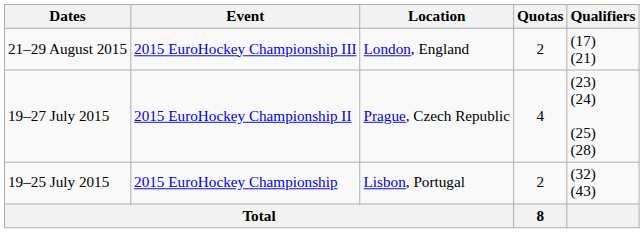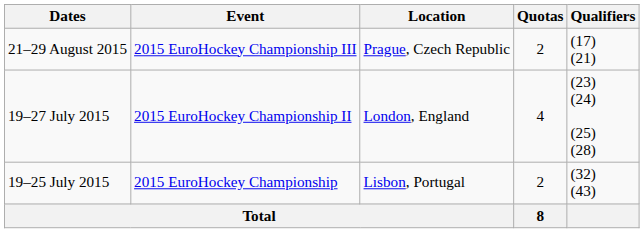 <table class=wikitable>
 <tr>
 <th>Dates</th>
 <th>Event</th>
 <th>Location</th>
 <th>Quotas</th>
 <th>Qualifiers</th>
 </tr>
 <tr>
 <td>21–29 August 2015</td>
 <td><a href='#'>2015 EuroHockey Championship III</a></td>
-<td><a href='#'>London</a>, England</td>
+<td><a href='#'>Prague</a>, Czech Republic</td>
 <td align=center>2</td>
 <td> (17) <br>  (21)</td>
 </tr>
 <tr>
 <td>19–27 July 2015</td>
 <td><a href='#'>2015 EuroHockey Championship II</a></td>
-<td><a href='#'>Prague</a>, Czech Republic</td>
+<td><a href='#'>London</a>, England</td>
 <td align=center>4</td>
 <td> (23)<br>  (24)<br><s></s><br> (25)<br>  (28)</td>
 </tr>
 <tr>
 <td>19–25 July 2015</td>
 <td><a href='#'>2015 EuroHockey Championship</a></td>
 <td><a href='#'>Lisbon</a>, Portugal</td>
 <td align=center>2</td>
 <td> (32) <br>  (43)</td>
 </tr>
 <tr>
 <th colspan="3">Total</th>
 <th>8</th>
 <th></th>
 </tr>
 </table>
